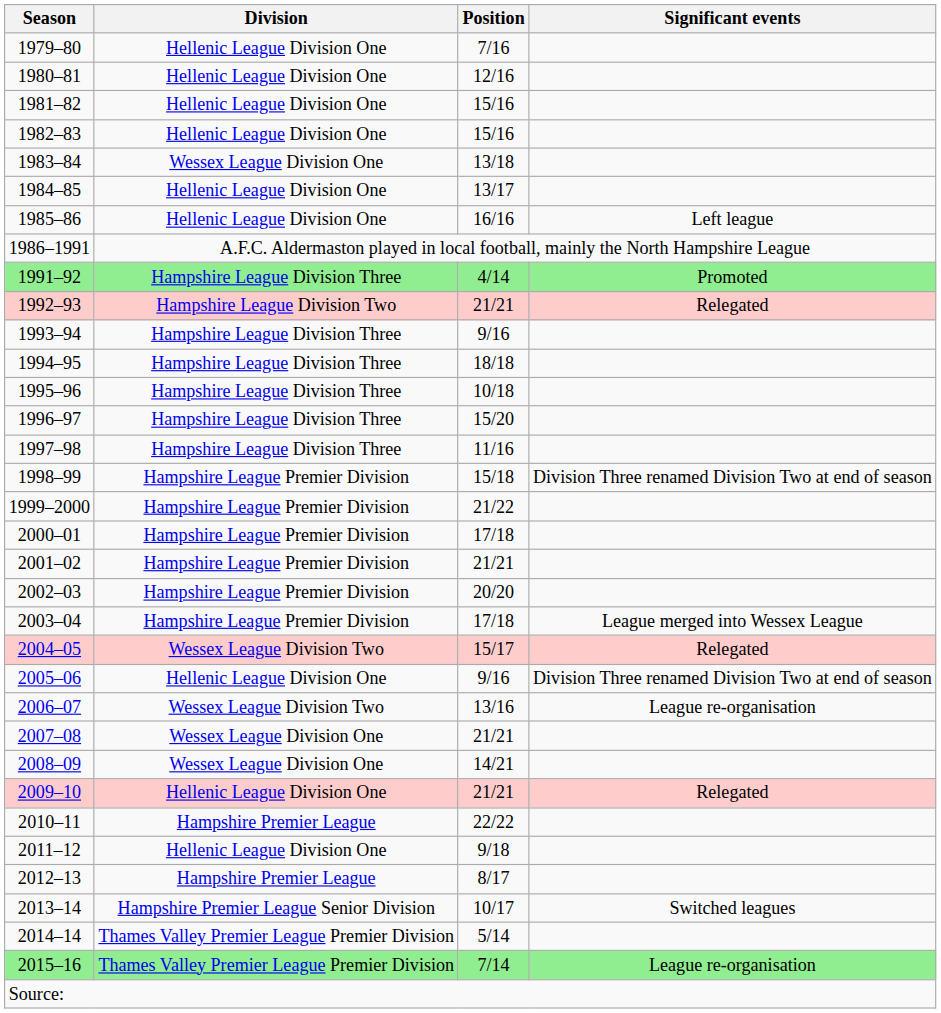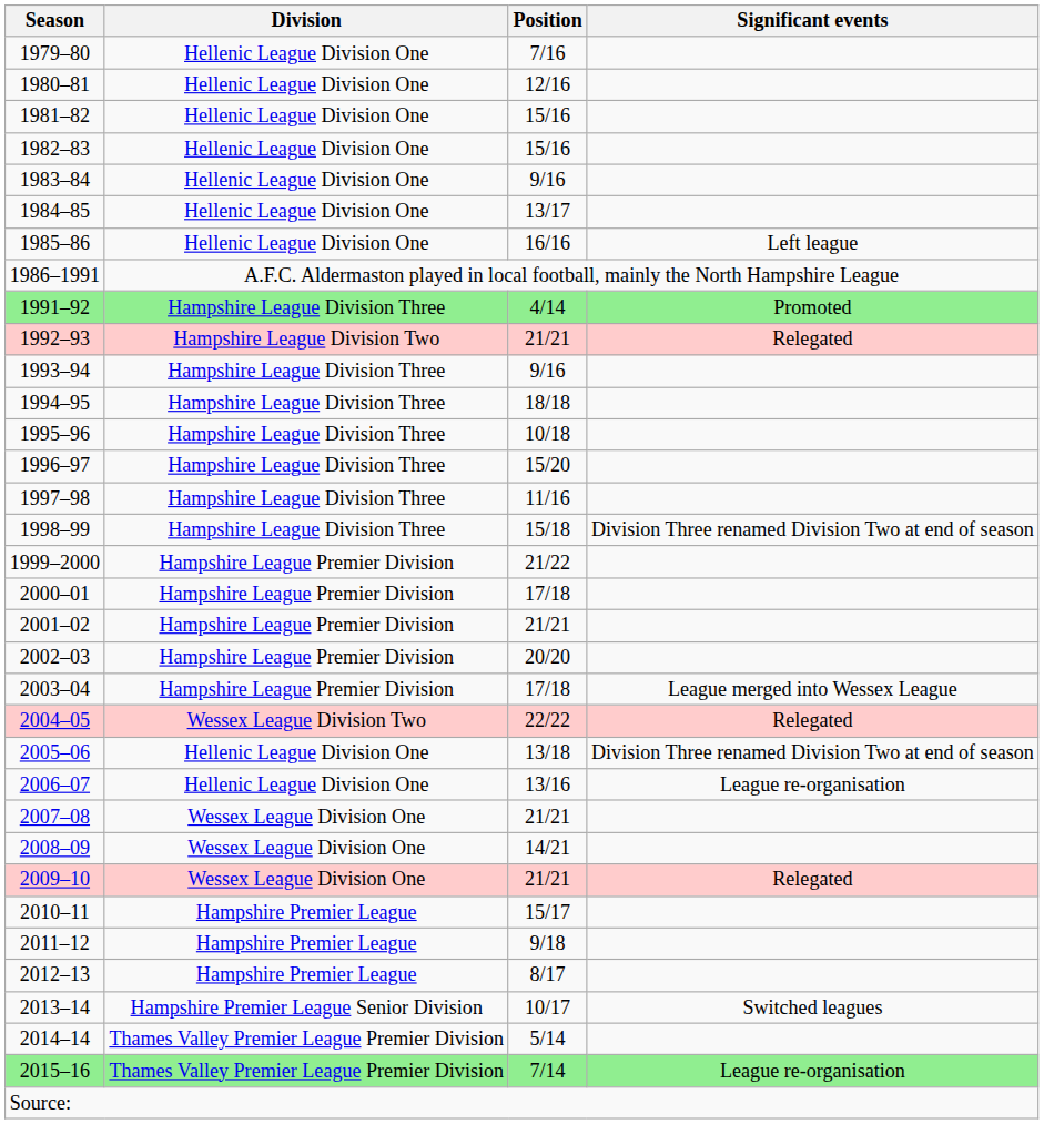 <table class="wikitable collapsible autocollapse" style="text-align: center">
 <tr>
 <th>Season</th>
 <th>Division</th>
 <th>Position</th>
 <th>Significant events</th>
 </tr>
 <tr>
 <td>1979–80</td>
 <td><a href='#'>Hellenic League</a> Division One</td>
 <td>7/16</td>
 <td></td>
 </tr>
 <tr>
 <td>1980–81</td>
 <td><a href='#'>Hellenic League</a> Division One</td>
 <td>12/16</td>
 <td></td>
 </tr>
 <tr>
 <td>1981–82</td>
 <td><a href='#'>Hellenic League</a> Division One</td>
 <td>15/16</td>
 <td></td>
 </tr>
 <tr>
 <td>1982–83</td>
 <td><a href='#'>Hellenic League</a> Division One</td>
 <td>15/16</td>
 <td></td>
 </tr>
 <tr>
 <td>1983–84</td>
-<td><a href='#'>Wessex League</a> Division One</td>
-<td>13/18</td>
+<td><a href='#'>Hellenic League</a> Division One</td>
+<td>9/16</td>
 <td></td>
 </tr>
 <tr>
 <td>1984–85</td>
 <td><a href='#'>Hellenic League</a> Division One</td>
 <td>13/17</td>
 <td></td>
 </tr>
 <tr>
 <td>1985–86</td>
 <td><a href='#'>Hellenic League</a> Division One</td>
 <td>16/16</td>
 <td>Left league</td>
 </tr>
 <tr>
 <td>1986–1991</td>
 <td colspan=3>A.F.C. Aldermaston played in local football, mainly the North Hampshire League</td>
 </tr>
 <tr style="background: #90EE90;">
 <td>1991–92</td>
 <td><a href='#'>Hampshire League</a> Division Three</td>
 <td>4/14</td>
 <td>Promoted</td>
 </tr>
 <tr style="background:#fcc;">
 <td>1992–93</td>
 <td><a href='#'>Hampshire League</a> Division Two</td>
 <td>21/21</td>
 <td>Relegated</td>
 </tr>
 <tr>
 <td>1993–94</td>
 <td><a href='#'>Hampshire League</a> Division Three</td>
 <td>9/16</td>
 <td></td>
 </tr>
 <tr>
 <td>1994–95</td>
 <td><a href='#'>Hampshire League</a> Division Three</td>
 <td>18/18</td>
 <td></td>
 </tr>
 <tr>
 <td>1995–96</td>
 <td><a href='#'>Hampshire League</a> Division Three</td>
 <td>10/18</td>
 <td></td>
 </tr>
 <tr>
 <td>1996–97</td>
 <td><a href='#'>Hampshire League</a> Division Three</td>
 <td>15/20</td>
 <td></td>
 </tr>
 <tr>
 <td>1997–98</td>
 <td><a href='#'>Hampshire League</a> Division Three</td>
 <td>11/16</td>
 <td></td>
 </tr>
 <tr>
 <td>1998–99</td>
-<td><a href='#'>Hampshire League</a> Premier Division</td>
+<td><a href='#'>Hampshire League</a> Division Three</td>
 <td>15/18</td>
 <td>Division Three renamed Division Two at end of season</td>
 </tr>
 <tr>
 <td>1999–2000</td>
 <td><a href='#'>Hampshire League</a> Premier Division</td>
 <td>21/22</td>
 <td></td>
 </tr>
 <tr>
 <td>2000–01</td>
 <td><a href='#'>Hampshire League</a> Premier Division</td>
 <td>17/18</td>
 <td></td>
 </tr>
 <tr>
 <td>2001–02</td>
 <td><a href='#'>Hampshire League</a> Premier Division</td>
 <td>21/21</td>
 <td></td>
 </tr>
 <tr>
 <td>2002–03</td>
 <td><a href='#'>Hampshire League</a> Premier Division</td>
 <td>20/20</td>
 <td></td>
 </tr>
 <tr>
 <td>2003–04</td>
 <td><a href='#'>Hampshire League</a> Premier Division</td>
 <td>17/18</td>
 <td>League merged into Wessex League</td>
 </tr>
 <tr style="background:#fcc;">
 <td><a href='#'>2004–05</a></td>
 <td><a href='#'>Wessex League</a> Division Two</td>
-<td>15/17</td>
+<td>22/22</td>
 <td>Relegated</td>
 </tr>
 <tr>
 <td><a href='#'>2005–06</a></td>
 <td><a href='#'>Hellenic League</a> Division One</td>
-<td>9/16</td>
+<td>13/18</td>
 <td>Division Three renamed Division Two at end of season</td>
 </tr>
 <tr>
 <td><a href='#'>2006–07</a></td>
-<td><a href='#'>Wessex League</a> Division Two</td>
+<td><a href='#'>Hellenic League</a> Division One</td>
 <td>13/16</td>
 <td>League re-organisation</td>
 </tr>
 <tr>
 <td><a href='#'>2007–08</a></td>
 <td><a href='#'>Wessex League</a> Division One</td>
 <td>21/21</td>
 <td></td>
 </tr>
 <tr>
 <td><a href='#'>2008–09</a></td>
 <td><a href='#'>Wessex League</a> Division One</td>
 <td>14/21</td>
 <td></td>
 </tr>
 <tr style="background:#fcc;">
 <td><a href='#'>2009–10</a></td>
-<td><a href='#'>Hellenic League</a> Division One</td>
+<td><a href='#'>Wessex League</a> Division One</td>
 <td>21/21</td>
 <td>Relegated</td>
 </tr>
 <tr>
 <td>2010–11</td>
 <td><a href='#'>Hampshire Premier League</a></td>
-<td>22/22</td>
+<td>15/17</td>
 <td></td>
 </tr>
 <tr>
 <td>2011–12</td>
-<td><a href='#'>Hellenic League</a> Division One</td>
+<td><a href='#'>Hampshire Premier League</a></td>
 <td>9/18</td>
 <td></td>
 </tr>
 <tr>
 <td>2012–13</td>
 <td><a href='#'>Hampshire Premier League</a></td>
 <td>8/17</td>
 <td></td>
 </tr>
 <tr>
 <td>2013–14</td>
 <td><a href='#'>Hampshire Premier League</a> Senior Division</td>
 <td>10/17</td>
 <td>Switched leagues</td>
 </tr>
 <tr>
 <td>2014–14</td>
 <td><a href='#'>Thames Valley Premier League</a> Premier Division</td>
 <td>5/14</td>
 <td></td>
 </tr>
 <tr style="background: #90EE90;">
 <td>2015–16</td>
 <td><a href='#'>Thames Valley Premier League</a> Premier Division</td>
 <td>7/14</td>
 <td>League re-organisation</td>
 </tr>
 <tr>
 <td align=left colspan=4>Source: </td>
 </tr>
 </table>
